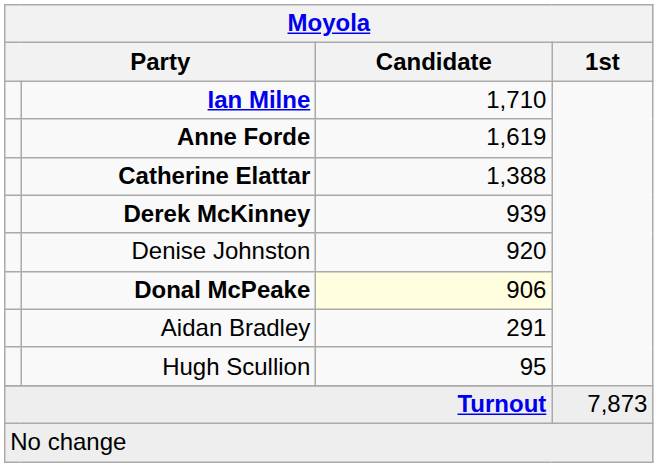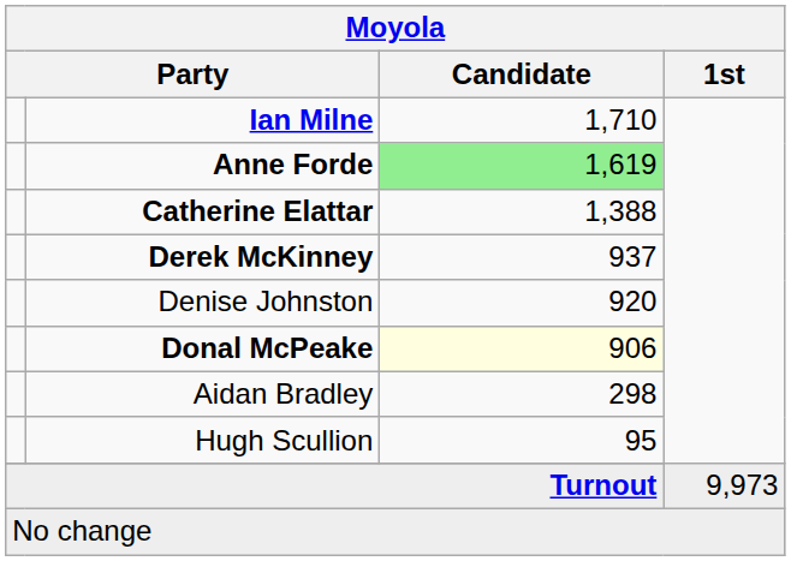 <table class="wikitable">
 <tr>
 <th colspan="4" align="center"><a href='#'>Moyola</a></th>
 </tr>
 <tr>
 <th colspan="2" align="center" width=200>Party</th>
 <th width=150>Candidate</th>
 <th width=60>1st </th>
 </tr>
 <tr>
 <td></td>
 <td align="right"><strong><a href='#'>Ian Milne</a></strong></td>
 <td align="right">1,710</td>
 </tr>
 <tr>
 <td></td>
 <td align="right"><strong>Anne Forde</strong></td>
-<td align="right">1,619</td>
+<td align="right" style="background: lightgreen;">1,619</td>
 </tr>
 <tr>
 <td></td>
 <td align="right"><strong>Catherine Elattar</strong></td>
 <td align="right">1,388</td>
 </tr>
 <tr>
 <td></td>
 <td align="right"><strong>Derek McKinney</strong></td>
-<td align="right">939</td>
+<td align="right">937</td>
 </tr>
 <tr>
 <td></td>
 <td align="right">Denise Johnston</td>
 <td align="right">920</td>
 </tr>
 <tr>
 <td></td>
 <td align="right"><strong>Donal McPeake</strong></td>
 <td align="right" style="background: lightyellow;">906</td>
 </tr>
 <tr>
 <td></td>
 <td align="right">Aidan Bradley</td>
-<td align="right">291</td>
+<td align="right">298</td>
 </tr>
 <tr>
 <td></td>
 <td align="right">Hugh Scullion</td>
 <td align="right">95</td>
 </tr>
 <tr>
 </tr>
 <tr bgcolor="EEEEEE">
 <td colspan=3 align="right"><strong><a href='#'>Turnout</a></strong></td>
-<td align="right">7,873</td>
+<td align="right">9,973</td>
 </tr>
 <tr bgcolor="EEEEEE">
 <td colspan=4 bgcolor="EEEEEE">No change</td>
 </tr>
 </table>
